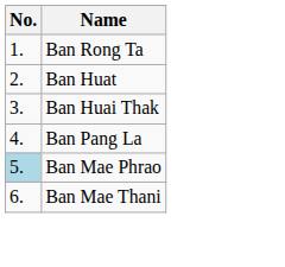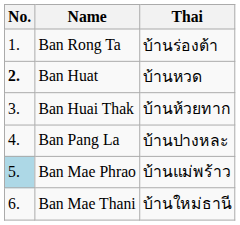 <table class="wikitable sortable">
 <tr>
 <th>No.</th>
 <th>Name</th>
+<th>Thai</th>
 </tr>
 <tr>
 <td>1.</td>
 <td>Ban Rong Ta</td>
+<td>บ้านร่องต้า</td>
 </tr>
 <tr>
-<td>2.</td>
+<td><strong>2.</strong></td>
 <td>Ban Huat</td>
+<td>บ้านหวด</td>
 </tr>
 <tr>
 <td>3.</td>
 <td>Ban Huai Thak</td>
+<td>บ้านห้วยทาก</td>
 </tr>
 <tr>
 <td>4.</td>
 <td>Ban Pang La</td>
+<td>บ้านปางหละ</td>
 </tr>
 <tr>
 <td style="background: lightblue;">5.</td>
 <td>Ban Mae Phrao</td>
+<td>บ้านแม่พร้าว</td>
 </tr>
 <tr>
 <td>6.</td>
 <td>Ban Mae Thani</td>
+<td>บ้านใหม่ธานี</td>
 </tr>
 </table>
